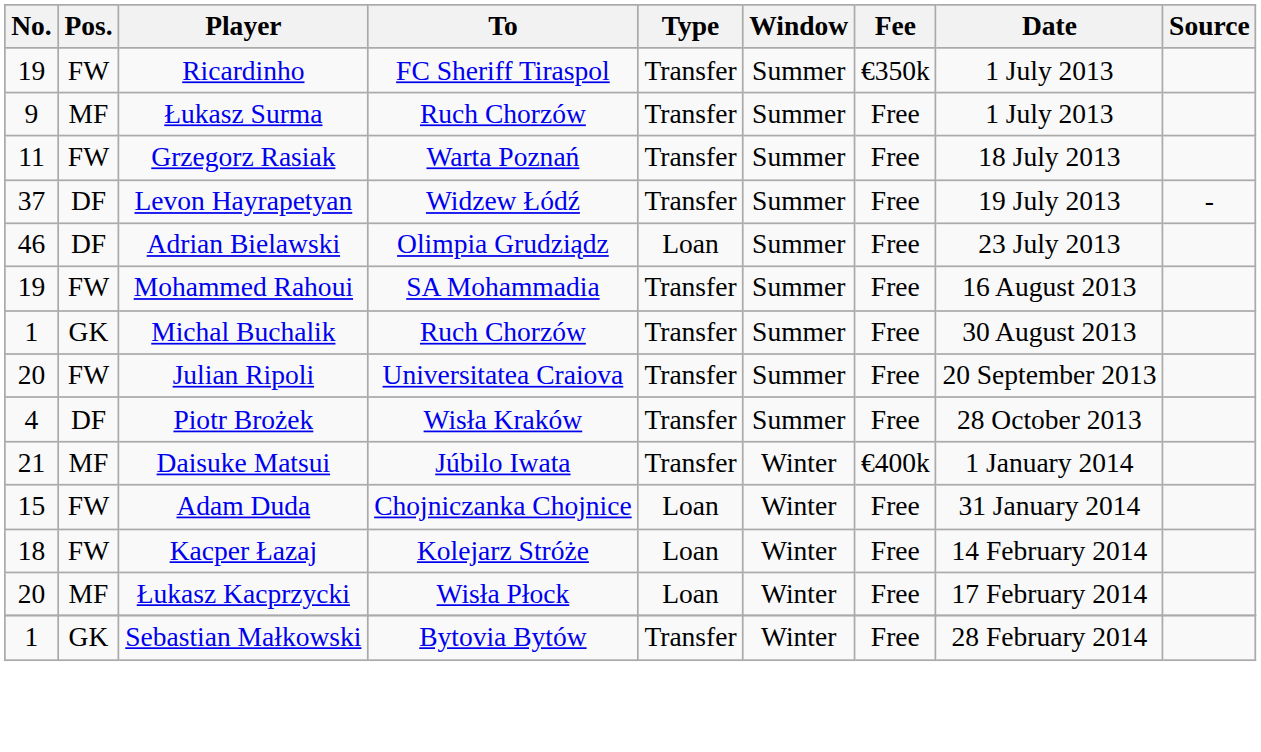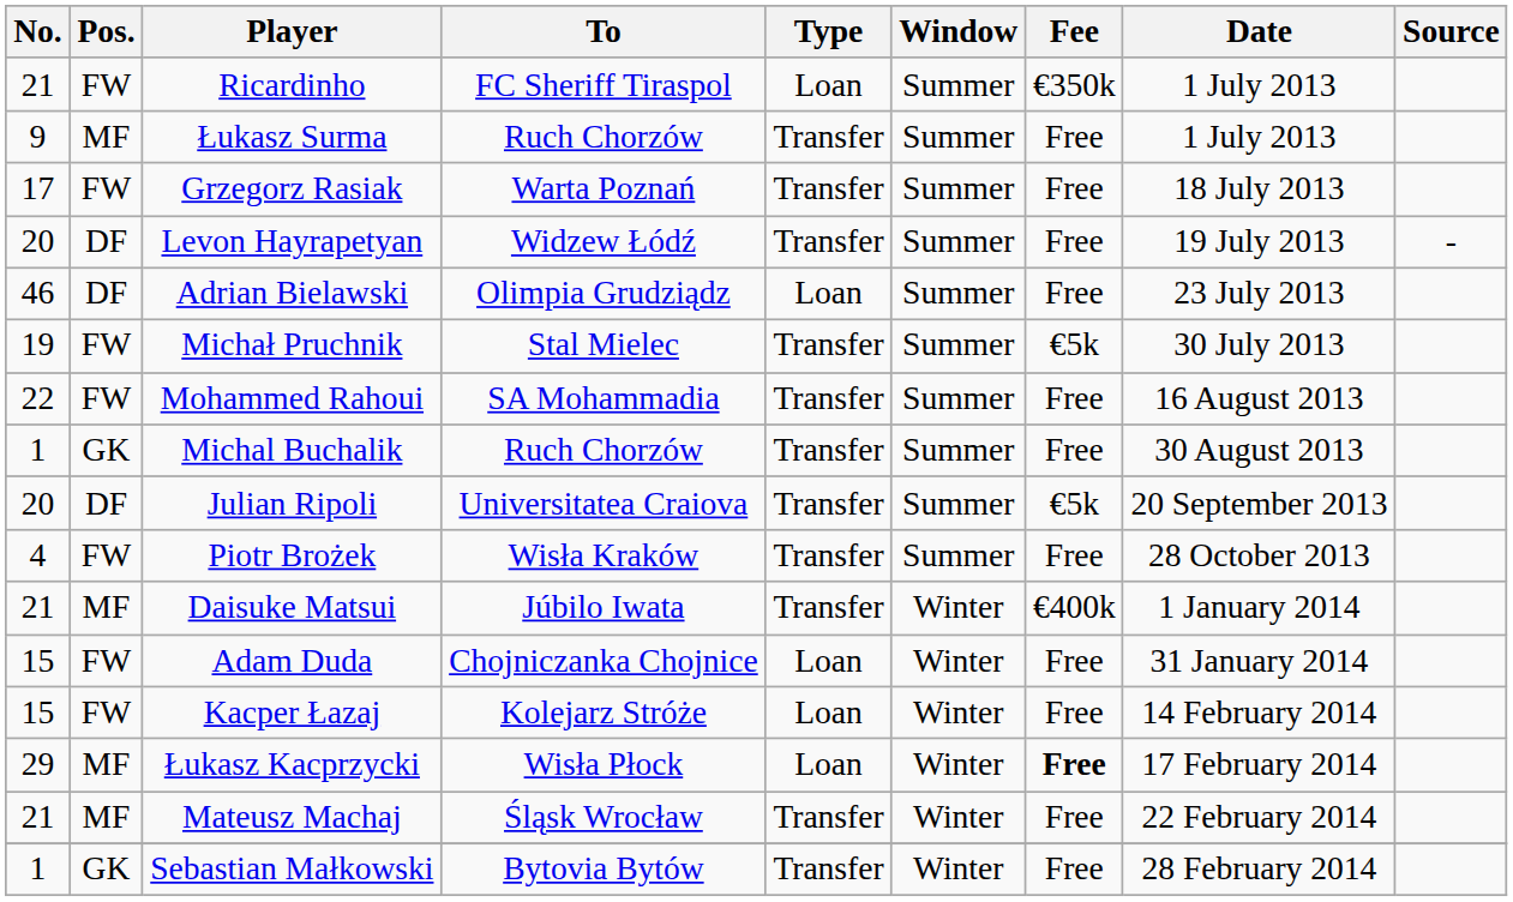 <table class="wikitable" style="text-align: center">
 <tr>
 <th>No.</th>
 <th>Pos.</th>
 <th>Player</th>
 <th>To</th>
 <th>Type</th>
 <th>Window</th>
 <th>Fee</th>
 <th>Date</th>
 <th>Source</th>
 </tr>
 <tr>
-<td>19</td>
+<td>21</td>
 <td>FW</td>
 <td><a href='#'>Ricardinho</a></td>
 <td><a href='#'>FC Sheriff Tiraspol</a></td>
-<td>Transfer</td>
+<td>Loan</td>
 <td>Summer</td>
 <td>€350k</td>
 <td>1 July 2013</td>
 <td></td>
 </tr>
 <tr>
 <td>9</td>
 <td>MF</td>
 <td><a href='#'>Łukasz Surma</a></td>
 <td><a href='#'>Ruch Chorzów</a></td>
 <td>Transfer</td>
 <td>Summer</td>
 <td>Free</td>
 <td>1 July 2013</td>
 <td></td>
 </tr>
 <tr>
-<td>11</td>
+<td>17</td>
 <td>FW</td>
 <td><a href='#'>Grzegorz Rasiak</a></td>
 <td><a href='#'>Warta Poznań</a></td>
 <td>Transfer</td>
 <td>Summer</td>
 <td>Free</td>
 <td>18 July 2013</td>
 <td></td>
 </tr>
 <tr>
-<td>37</td>
+<td>20</td>
 <td>DF</td>
 <td><a href='#'>Levon Hayrapetyan</a></td>
 <td><a href='#'>Widzew Łódź</a></td>
 <td>Transfer</td>
 <td>Summer</td>
 <td>Free</td>
 <td>19 July 2013</td>
 <td>-</td>
 </tr>
 <tr>
 <td>46</td>
 <td>DF</td>
 <td><a href='#'>Adrian Bielawski</a></td>
 <td><a href='#'>Olimpia Grudziądz</a></td>
 <td>Loan</td>
 <td>Summer</td>
 <td>Free</td>
 <td>23 July 2013</td>
 <td></td>
 </tr>
 <tr>
 <td>19</td>
 <td>FW</td>
+<td><a href='#'>Michał Pruchnik</a></td>
+<td><a href='#'>Stal Mielec</a></td>
+<td>Transfer</td>
+<td>Summer</td>
+<td>€5k</td>
+<td>30 July 2013</td>
+<td></td>
+</tr>
+<tr>
+<td>22</td>
+<td>FW</td>
 <td><a href='#'>Mohammed Rahoui</a></td>
 <td><a href='#'>SA Mohammadia</a></td>
 <td>Transfer</td>
 <td>Summer</td>
 <td>Free</td>
 <td>16 August 2013</td>
 <td></td>
 </tr>
 <tr>
 <td>1</td>
 <td>GK</td>
 <td><a href='#'>Michal Buchalik</a></td>
 <td><a href='#'>Ruch Chorzów</a></td>
 <td>Transfer</td>
 <td>Summer</td>
 <td>Free</td>
 <td>30 August 2013</td>
 <td></td>
 </tr>
 <tr>
 <td>20</td>
-<td>FW</td>
+<td>DF</td>
 <td><a href='#'>Julian Ripoli</a></td>
 <td><a href='#'>Universitatea Craiova</a></td>
 <td>Transfer</td>
 <td>Summer</td>
-<td>Free</td>
+<td>€5k</td>
 <td>20 September 2013</td>
 <td></td>
 </tr>
 <tr>
 <td>4</td>
-<td>DF</td>
+<td>FW</td>
 <td><a href='#'>Piotr Brożek</a></td>
 <td><a href='#'>Wisła Kraków</a></td>
 <td>Transfer</td>
 <td>Summer</td>
 <td>Free</td>
 <td>28 October 2013</td>
 <td></td>
 </tr>
 <tr>
 <td>21</td>
 <td>MF</td>
 <td><a href='#'>Daisuke Matsui</a></td>
 <td><a href='#'>Júbilo Iwata</a></td>
 <td>Transfer</td>
 <td>Winter</td>
 <td>€400k</td>
 <td>1 January 2014</td>
 <td></td>
 </tr>
 <tr>
 <td>15</td>
 <td>FW</td>
 <td><a href='#'>Adam Duda</a></td>
 <td><a href='#'>Chojniczanka Chojnice</a></td>
 <td>Loan</td>
 <td>Winter</td>
 <td>Free</td>
 <td>31 January 2014</td>
 <td></td>
 </tr>
 <tr>
-<td>18</td>
+<td>15</td>
 <td>FW</td>
 <td><a href='#'>Kacper Łazaj</a></td>
 <td><a href='#'>Kolejarz Stróże</a></td>
 <td>Loan</td>
 <td>Winter</td>
 <td>Free</td>
 <td>14 February 2014</td>
 <td></td>
 </tr>
 <tr>
-<td>20</td>
+<td>29</td>
 <td>MF</td>
 <td><a href='#'>Łukasz Kacprzycki</a></td>
 <td><a href='#'>Wisła Płock</a></td>
 <td>Loan</td>
 <td>Winter</td>
+<td><strong>Free</strong></td>
+<td>17 February 2014</td>
+<td></td>
+</tr>
+<tr>
+<td>21</td>
+<td>MF</td>
+<td><a href='#'>Mateusz Machaj</a></td>
+<td><a href='#'>Śląsk Wrocław</a></td>
+<td>Transfer</td>
+<td>Winter</td>
 <td>Free</td>
-<td>17 February 2014</td>
+<td>22 February 2014</td>
 <td></td>
 </tr>
 <tr>
 </tr>
 <tr ||MF||>
 </tr>
 <tr>
 <td>1</td>
 <td>GK</td>
 <td><a href='#'>Sebastian Małkowski</a></td>
 <td><a href='#'>Bytovia Bytów</a></td>
 <td>Transfer</td>
 <td>Winter</td>
 <td>Free</td>
 <td>28 February 2014</td>
 <td></td>
 </tr>
 </table>
